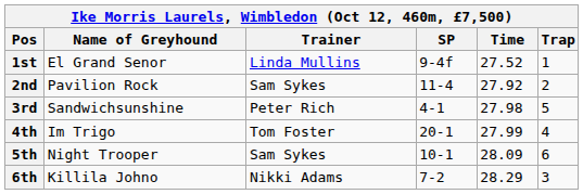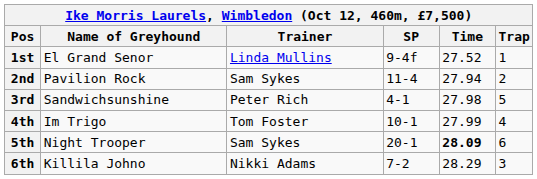 <table class="wikitable">
 <tr>
 <th colspan="6"><a href='#'>Ike Morris Laurels</a>, <a href='#'>Wimbledon</a> (Oct 12, 460m, £7,500)</th>
 </tr>
 <tr>
 <th width=30>Pos</th>
 <th width=180>Name of Greyhound</th>
 <th width=150>Trainer</th>
 <th width=50>SP</th>
 <th width=50>Time</th>
 <th width=30>Trap</th>
 </tr>
 <tr>
 <th>1st</th>
 <td>El Grand Senor</td>
 <td><a href='#'>Linda Mullins</a></td>
 <td>9-4f</td>
 <td>27.52</td>
 <td>1</td>
 </tr>
 <tr>
 <th>2nd</th>
 <td>Pavilion Rock</td>
 <td>Sam Sykes</td>
 <td>11-4</td>
-<td>27.92</td>
+<td>27.94</td>
 <td>2</td>
 </tr>
 <tr>
 <th>3rd</th>
 <td>Sandwichsunshine</td>
 <td>Peter Rich</td>
 <td>4-1</td>
 <td>27.98</td>
 <td>5</td>
 </tr>
 <tr>
 <th>4th</th>
 <td>Im Trigo</td>
 <td>Tom Foster</td>
-<td>20-1</td>
+<td>10-1</td>
 <td>27.99</td>
 <td>4</td>
 </tr>
 <tr>
 <th>5th</th>
 <td>Night Trooper</td>
 <td>Sam Sykes</td>
-<td>10-1</td>
-<td>28.09</td>
+<td>20-1</td>
+<td><strong>28.09</strong></td>
 <td>6</td>
 </tr>
 <tr>
 <th>6th</th>
 <td>Killila Johno</td>
 <td>Nikki Adams</td>
 <td>7-2</td>
 <td>28.29</td>
 <td>3</td>
 </tr>
 </table>
